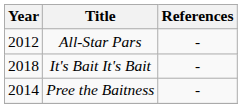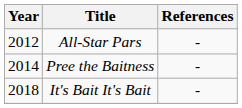 <table class="wikitable plainrowheaders" style="text-align:center;">
 <tr>
 <th>Year</th>
 <th>Title</th>
 <th>References</th>
 </tr>
 <tr>
 <td>2012</td>
 <td><em>All-Star Pars</em></td>
 <td>-</td>
 </tr>
 <tr>
+<td>2014</td>
+<td><em>Pree the Baitness</em></td>
+<td>-</td>
+</tr>
+<tr>
 <td>2018</td>
 <td><em>It's Bait It's Bait</em></td>
 <td>-</td>
 </tr>
 <tr>
-<td>2014</td>
-<td><em>Pree the Baitness</em></td>
-<td>-</td>
-</tr>
-<tr>
 </tr>
 </table>
